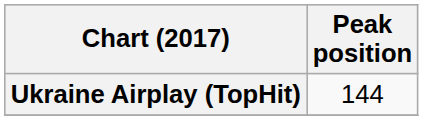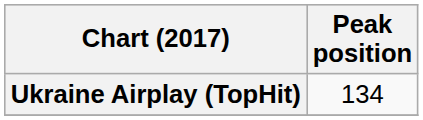 <table class="wikitable plainrowheaders">
 <tr>
 <th scope="col">Chart (2017)</th>
 <th scope="col">Peak<br>position</th>
 </tr>
 <tr>
 <th scope="row">Ukraine Airplay (TopHit)</th>
-<td style="text-align:center;">144</td>
+<td style="text-align:center;">134</td>
 </tr>
 <tr>
 </tr>
 </table>
